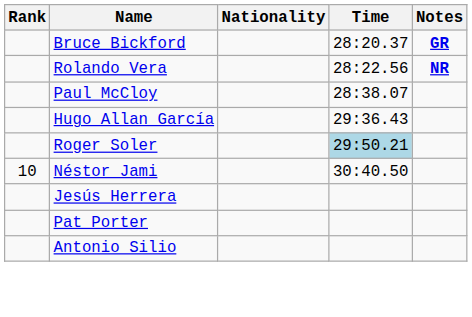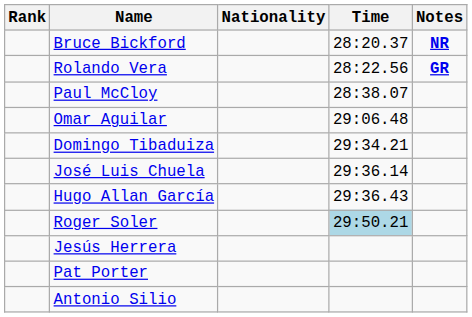 <table class="wikitable sortable" style="text-align:center">
 <tr>
 <th>Rank</th>
 <th>Name</th>
 <th>Nationality</th>
 <th>Time</th>
 <th>Notes</th>
 </tr>
 <tr>
 <td></td>
 <td align=left><a href='#'>Bruce Bickford</a></td>
 <td align=left></td>
 <td>28:20.37</td>
-<td><strong><a href='#'>GR</a></strong></td>
+<td><strong><a href='#'>NR</a></strong></td>
 </tr>
 <tr>
 <td></td>
 <td align=left><a href='#'>Rolando Vera</a></td>
 <td align=left></td>
 <td>28:22.56</td>
-<td><strong><a href='#'>NR</a></strong></td>
+<td><strong><a href='#'>GR</a></strong></td>
 </tr>
 <tr>
 <td></td>
 <td align=left><a href='#'>Paul McCloy</a></td>
 <td align=left></td>
 <td>28:38.07</td>
+<td></td>
+</tr>
+<tr>
+<td></td>
+<td align=left><a href='#'>Omar Aguilar</a></td>
+<td align=left></td>
+<td>29:06.48</td>
+<td></td>
+</tr>
+<tr>
+<td></td>
+<td align=left><a href='#'>Domingo Tibaduiza</a></td>
+<td align=left></td>
+<td>29:34.21</td>
+<td></td>
+</tr>
+<tr>
+<td></td>
+<td align=left><a href='#'>José Luis Chuela</a></td>
+<td align=left></td>
+<td>29:36.14</td>
 <td></td>
 </tr>
 <tr>
 <td></td>
 <td align=left><a href='#'>Hugo Allan García</a></td>
 <td align=left></td>
 <td>29:36.43</td>
 <td></td>
 </tr>
 <tr>
 <td></td>
 <td align=left><a href='#'>Roger Soler</a></td>
 <td align=left></td>
 <td style="background: lightblue;">29:50.21</td>
-<td></td>
-</tr>
-<tr>
-<td>10</td>
-<td align=left><a href='#'>Néstor Jami</a></td>
-<td align=left></td>
-<td>30:40.50</td>
 <td></td>
 </tr>
 <tr>
 <td></td>
 <td align=left><a href='#'>Jesús Herrera</a></td>
 <td align=left></td>
 <td></td>
 <td></td>
 </tr>
 <tr>
 <td></td>
 <td align=left><a href='#'>Pat Porter</a></td>
 <td align=left></td>
 <td></td>
 <td></td>
 </tr>
 <tr>
 <td></td>
 <td align=left><a href='#'>Antonio Silio</a></td>
 <td align=left></td>
 <td></td>
 <td></td>
 </tr>
 </table>
